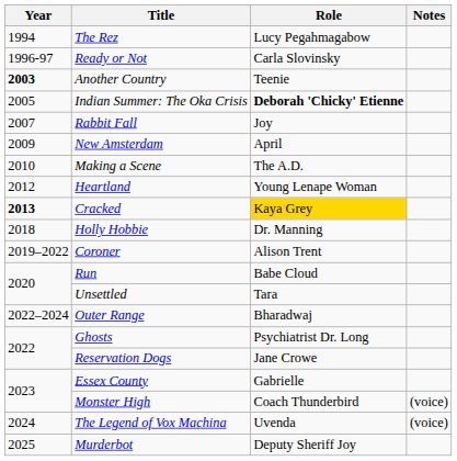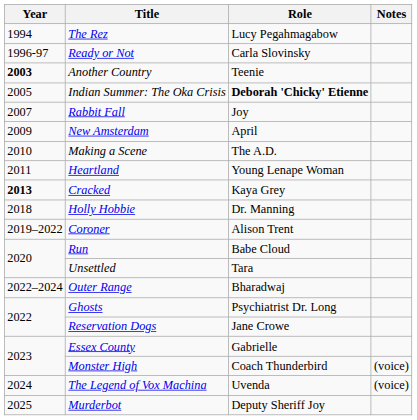 <table class="wikitable sortable">
 <tr>
 <th>Year</th>
 <th>Title</th>
 <th>Role</th>
 <th class="unsortable">Notes</th>
 </tr>
 <tr>
 <td>1994</td>
 <td data-sort-value="Rez, The"><em><a href='#'>The Rez</a></em></td>
 <td>Lucy Pegahmagabow</td>
 <td></td>
 </tr>
 <tr>
 <td>1996-97</td>
 <td><em><a href='#'>Ready or Not</a></em></td>
 <td>Carla Slovinsky</td>
 <td></td>
 </tr>
 <tr>
 <td><strong>2003</strong></td>
 <td><em>Another Country</em></td>
 <td>Teenie</td>
 <td></td>
 </tr>
 <tr>
 <td>2005</td>
 <td><em>Indian Summer: The Oka Crisis</em></td>
 <td><strong>Deborah 'Chicky' Etienne</strong></td>
 <td></td>
 </tr>
 <tr>
 <td>2007</td>
 <td><em><a href='#'>Rabbit Fall</a></em></td>
 <td>Joy</td>
 <td></td>
 </tr>
 <tr>
 <td>2009</td>
 <td><em><a href='#'>New Amsterdam</a></em></td>
 <td>April</td>
 <td></td>
 </tr>
 <tr>
 <td>2010</td>
 <td><em>Making a Scene</em></td>
 <td>The A.D.</td>
 <td></td>
 </tr>
 <tr>
-<td>2012</td>
+<td>2011</td>
 <td><em><a href='#'>Heartland</a></em></td>
 <td>Young Lenape Woman</td>
 <td></td>
 </tr>
 <tr>
 <td><strong>2013</strong></td>
 <td><em><a href='#'>Cracked</a></em></td>
-<td style="background: gold;">Kaya Grey</td>
+<td>Kaya Grey</td>
 <td></td>
 </tr>
 <tr>
 <td>2018</td>
 <td><em><a href='#'>Holly Hobbie</a></em></td>
 <td>Dr. Manning</td>
 <td></td>
 </tr>
 <tr>
 <td>2019–2022</td>
 <td><em><a href='#'>Coroner</a></em></td>
 <td>Alison Trent</td>
 <td></td>
 </tr>
 <tr>
 <td rowspan=2>2020</td>
 <td><em><a href='#'>Run</a></em></td>
 <td>Babe Cloud</td>
 <td></td>
 </tr>
 <tr>
 <td><em>Unsettled</em></td>
 <td>Tara</td>
 <td></td>
 </tr>
 <tr>
 <td>2022–2024</td>
 <td><em><a href='#'>Outer Range</a></em></td>
 <td>Bharadwaj</td>
 <td></td>
 </tr>
 <tr>
 <td rowspan=2>2022</td>
 <td><em><a href='#'>Ghosts</a></em></td>
 <td>Psychiatrist Dr. Long</td>
 <td></td>
 </tr>
 <tr>
 <td><em><a href='#'>Reservation Dogs</a></em></td>
 <td>Jane Crowe</td>
 <td></td>
 </tr>
 <tr>
 <td rowspan=2>2023</td>
 <td><em><a href='#'>Essex County</a></em></td>
 <td>Gabrielle</td>
 <td></td>
 </tr>
 <tr>
 <td><em><a href='#'>Monster High</a></em></td>
 <td>Coach Thunderbird</td>
 <td>(voice)</td>
 </tr>
 <tr>
 <td>2024</td>
 <td data-sort-value="Legend of Vox Machina, The"><em><a href='#'>The Legend of Vox Machina</a></em></td>
 <td>Uvenda</td>
 <td>(voice)</td>
 </tr>
 <tr>
 <td>2025</td>
 <td><em><a href='#'>Murderbot</a></em></td>
 <td>Deputy Sheriff Joy</td>
 <td></td>
 </tr>
 </table>
